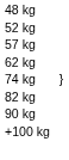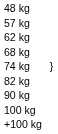 <table>
 <tr>
 <td>48 kg</td>
-<td></td>
-<td></td>
-<td></td>
-</tr>
-<tr>
-<td>52 kg</td>
 <td></td>
 <td></td>
 <td></td>
 </tr>
 <tr>
 <td>57 kg</td>
 <td></td>
 <td></td>
 <td></td>
 </tr>
 <tr>
 <td>62 kg</td>
+<td></td>
+<td></td>
+<td></td>
+</tr>
+<tr>
+<td>68 kg</td>
 <td></td>
 <td></td>
 <td></td>
 </tr>
 <tr>
 <td>74 kg</td>
 <td></td>
 <td></td>
 <td>}</td>
 </tr>
 <tr>
 <td>82 kg</td>
 <td></td>
 <td></td>
 <td></td>
 </tr>
 <tr>
 <td>90 kg</td>
 <td></td>
 <td></td>
 <td></td>
 </tr>
 <tr>
+<td>100 kg</td>
+<td></td>
+<td></td>
+<td></td>
+</tr>
+<tr>
 <td>+100 kg</td>
 <td></td>
 <td></td>
 <td></td>
 </tr>
 </table>
